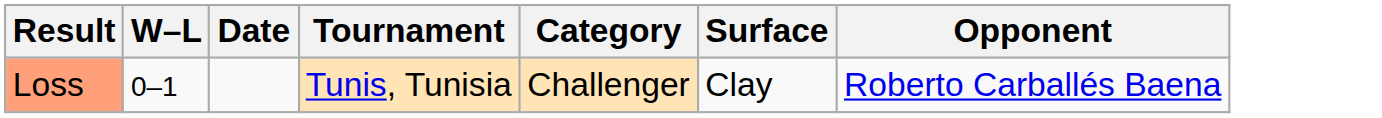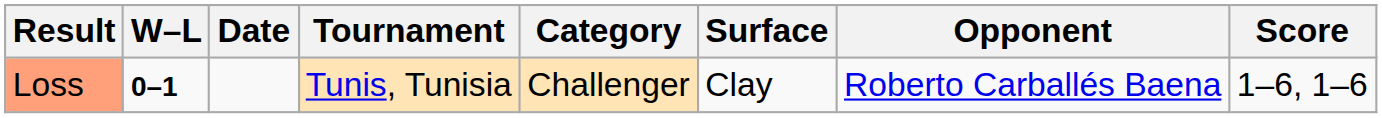 <table class=wikitable>
 <tr>
 <th>Result</th>
 <th>W–L</th>
 <th>Date</th>
 <th>Tournament</th>
 <th>Category</th>
 <th>Surface</th>
 <th>Opponent</th>
+<th>Score</th>
 </tr>
 <tr>
 <td bgcolor=FFA07A>Loss</td>
-<td><small>0–1</small></td>
+<td><strong><small>0–1</small></strong></td>
 <td><a href='#'></a></td>
 <td bgcolor=moccasin><a href='#'>Tunis</a>, Tunisia</td>
 <td bgcolor=moccasin>Challenger</td>
 <td>Clay</td>
 <td> <a href='#'>Roberto Carballés Baena</a></td>
+<td>1–6, 1–6</td>
 </tr>
 </table>
